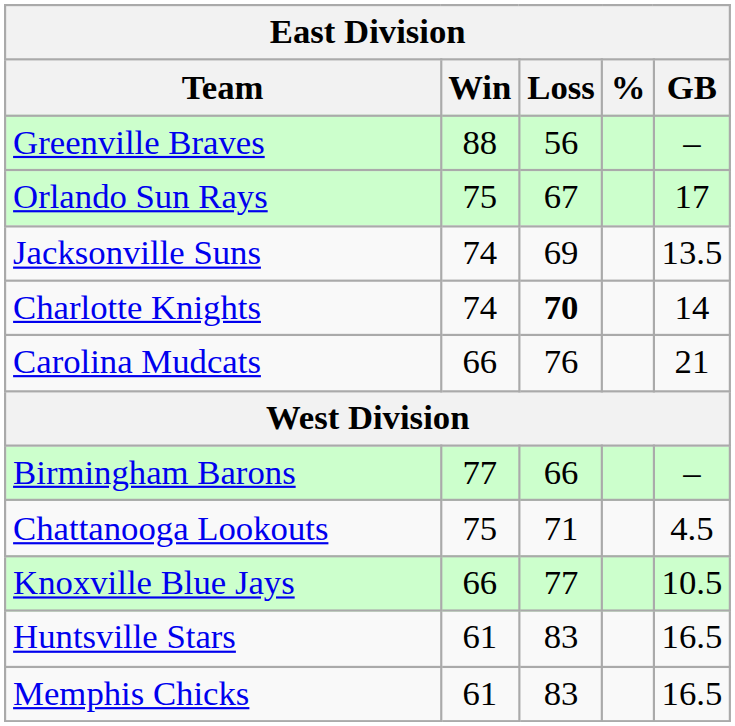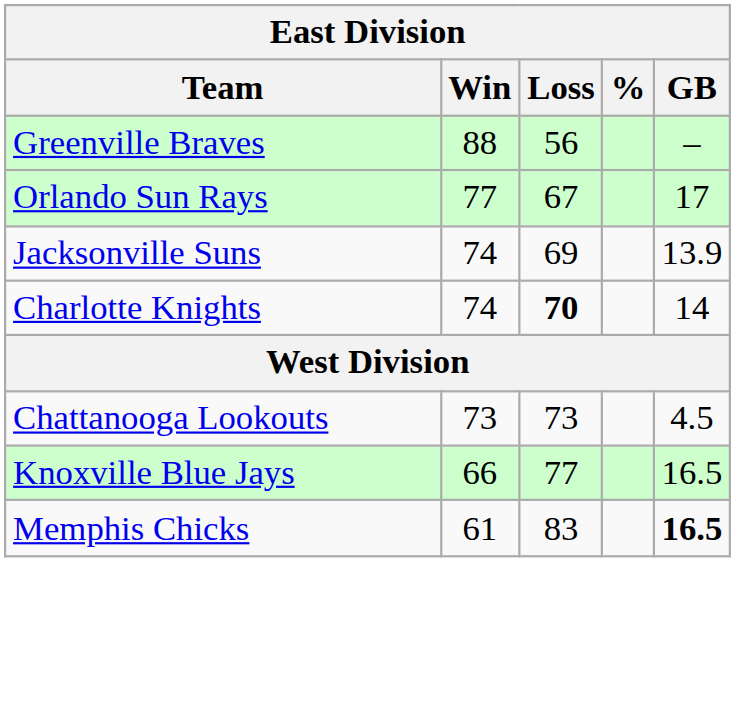 <table class="wikitable">
 <tr>
 <th colspan="5">East Division</th>
 </tr>
 <tr>
 <th width="60%">Team</th>
 <th>Win</th>
 <th>Loss</th>
 <th>%</th>
 <th>GB</th>
 </tr>
 <tr align=center bgcolor=ccffcc>
 <td align=left><a href='#'>Greenville Braves</a></td>
 <td>88</td>
 <td>56</td>
 <td></td>
 <td>–</td>
 </tr>
 <tr align=center bgcolor=ccffcc>
 <td align=left><a href='#'>Orlando Sun Rays</a></td>
-<td>75</td>
+<td>77</td>
 <td>67</td>
 <td></td>
 <td>17</td>
 </tr>
 <tr align=center>
 <td align=left><a href='#'>Jacksonville Suns</a></td>
 <td>74</td>
 <td>69</td>
 <td></td>
-<td>13.5</td>
+<td>13.9</td>
 </tr>
 <tr align=center>
 <td align=left><a href='#'>Charlotte Knights</a></td>
 <td>74</td>
 <td><strong>70</strong></td>
 <td></td>
 <td>14</td>
 </tr>
-<tr align=center>
-<td align=left><a href='#'>Carolina Mudcats</a></td>
-<td>66</td>
-<td>76</td>
-<td></td>
-<td>21</td>
-</tr>
 <tr>
 <th colspan="5">West Division</th>
 </tr>
-<tr align=center bgcolor=ccffcc>
-<td align=left><a href='#'>Birmingham Barons</a></td>
-<td>77</td>
-<td>66</td>
-<td></td>
-<td>–</td>
-</tr>
 <tr align=center>
 <td align=left><a href='#'>Chattanooga Lookouts</a></td>
-<td>75</td>
-<td>71</td>
+<td>73</td>
+<td>73</td>
 <td></td>
 <td>4.5</td>
 </tr>
 <tr align=center bgcolor=ccffcc>
 <td align=left><a href='#'>Knoxville Blue Jays</a></td>
 <td>66</td>
 <td>77</td>
 <td></td>
-<td>10.5</td>
-</tr>
-<tr align=center>
-<td align=left><a href='#'>Huntsville Stars</a></td>
-<td>61</td>
-<td>83</td>
-<td></td>
 <td>16.5</td>
 </tr>
 <tr align=center>
 <td align=left><a href='#'>Memphis Chicks</a></td>
 <td>61</td>
 <td>83</td>
 <td></td>
-<td>16.5</td>
+<td><strong>16.5</strong></td>
 </tr>
 </table>
